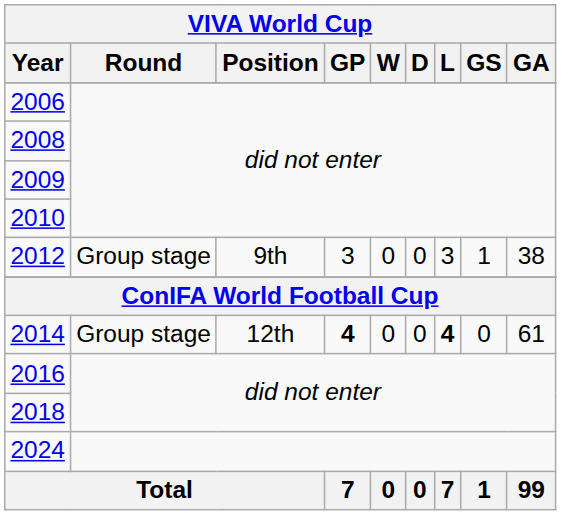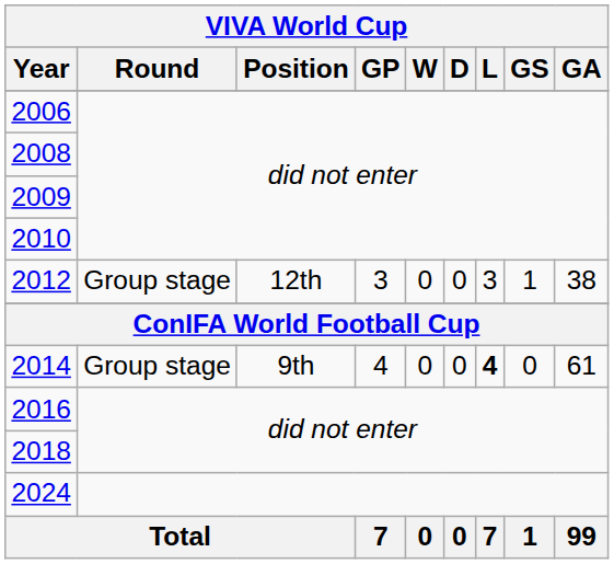 <table class="wikitable" style="text-align: center;">
 <tr>
 <th colspan=9><a href='#'>VIVA World Cup</a></th>
 </tr>
 <tr>
 <th>Year</th>
 <th>Round</th>
 <th>Position</th>
 <th>GP</th>
 <th>W</th>
 <th>D</th>
 <th>L</th>
 <th>GS</th>
 <th>GA</th>
 </tr>
 <tr>
 </tr>
 <tr>
 <td> <a href='#'>2006</a></td>
 <td colspan=8 rowspan=4><em>did not enter</em></td>
 </tr>
 <tr>
 <td> <a href='#'>2008</a></td>
 </tr>
 <tr>
 <td> <a href='#'>2009</a></td>
 </tr>
 <tr>
 <td> <a href='#'>2010</a></td>
 </tr>
 <tr>
 <td> <a href='#'>2012</a></td>
 <td>Group stage</td>
-<td>9th</td>
+<td>12th</td>
 <td>3</td>
 <td>0</td>
 <td>0</td>
 <td>3</td>
 <td>1</td>
 <td>38</td>
 </tr>
 <tr 2014 VIVA World CupI2014 to be played>
 </tr>
 <tr>
 <th colspan=10><a href='#'>ConIFA World Football Cup</a></th>
 </tr>
 <tr>
 <td> <a href='#'>2014</a></td>
 <td>Group stage</td>
-<td>12th</td>
-<td><strong>4</strong></td>
+<td>9th</td>
+<td>4</td>
 <td>0</td>
 <td>0</td>
 <td><strong>4</strong></td>
 <td>0</td>
 <td>61</td>
 </tr>
 <tr>
 <td> <a href='#'>2016</a></td>
 <td colspan=8 rowspan=2><em>did not enter</em></td>
 </tr>
 <tr>
 <td> <a href='#'>2018</a></td>
 </tr>
 <tr>
 <td> <a href='#'>2024</a></td>
 </tr>
 <tr>
 <th colspan=3><strong>Total</strong></th>
 <th><strong>7</strong></th>
 <th><strong>0</strong></th>
 <th><strong>0</strong></th>
 <th><strong>7</strong></th>
 <th><strong>1</strong></th>
 <th><strong>99</strong></th>
 </tr>
 </table>
